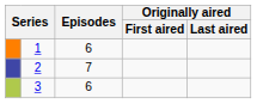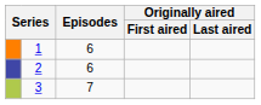 <table class="wikitable plainrowheaders" style="text-align: center;">
 <tr>
 <th scope="col" style="padding:0 8px;" colspan="2" rowspan="2">Series</th>
 <th scope="col" style="padding:0 8px;" rowspan="2">Episodes</th>
 <th scope="col" style="padding:0 8px;" colspan="2">Originally aired</th>
 </tr>
 <tr>
 <th scope="col">First aired</th>
 <th scope="col">Last aired</th>
 </tr>
 <tr>
 <td scope="row" style="background:#FF7F00; height:10px;"></td>
 <td><a href='#'>1</a></td>
 <td>6</td>
 <td></td>
 <td></td>
 </tr>
 <tr>
 <td scope="row" style="background:#3F46A6; height:10px;"></td>
 <td><a href='#'>2</a></td>
-<td>7</td>
+<td>6</td>
 <td></td>
 <td></td>
 </tr>
 <tr>
 <td scope="row" style="background:#afc94c; height:10px;"></td>
 <td><a href='#'>3</a></td>
-<td>6</td>
+<td>7</td>
 <td></td>
 <td></td>
 </tr>
 </table>
